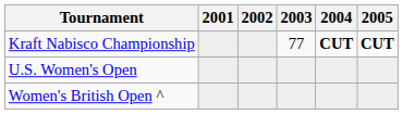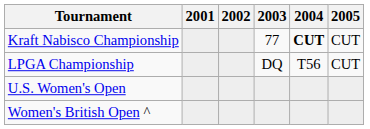 <table class="wikitable" style="font-size:95%;text-align:center;">
 <tr>
 <th>Tournament</th>
 <th>2001</th>
 <th>2002</th>
 <th>2003</th>
 <th>2004</th>
 <th>2005</th>
 </tr>
 <tr>
 <td align=left><a href='#'>Kraft Nabisco Championship</a></td>
 <td style="background:#eeeeee;"></td>
 <td style="background:#eeeeee;"></td>
 <td>77</td>
 <td><strong>CUT</strong></td>
-<td><strong>CUT</strong></td>
+<td>CUT</td>
+</tr>
+<tr>
+<td align=left><a href='#'>LPGA Championship</a></td>
+<td style="background:#eeeeee;"></td>
+<td style="background:#eeeeee;"></td>
+<td>DQ</td>
+<td>T56</td>
+<td>CUT</td>
 </tr>
 <tr>
 <td align=left><a href='#'>U.S. Women's Open</a></td>
 <td style="background:#eeeeee;"></td>
 <td style="background:#eeeeee;"></td>
 <td style="background:#eeeeee;"></td>
 <td style="background:#eeeeee;"></td>
 <td style="background:#eeeeee;"></td>
 </tr>
 <tr>
 <td align=left><a href='#'>Women's British Open</a> ^</td>
 <td style="background:#eeeeee;"></td>
 <td style="background:#eeeeee;"></td>
 <td style="background:#eeeeee;"></td>
 <td style="background:#eeeeee;"></td>
 <td style="background:#eeeeee;"></td>
 </tr>
 </table>
